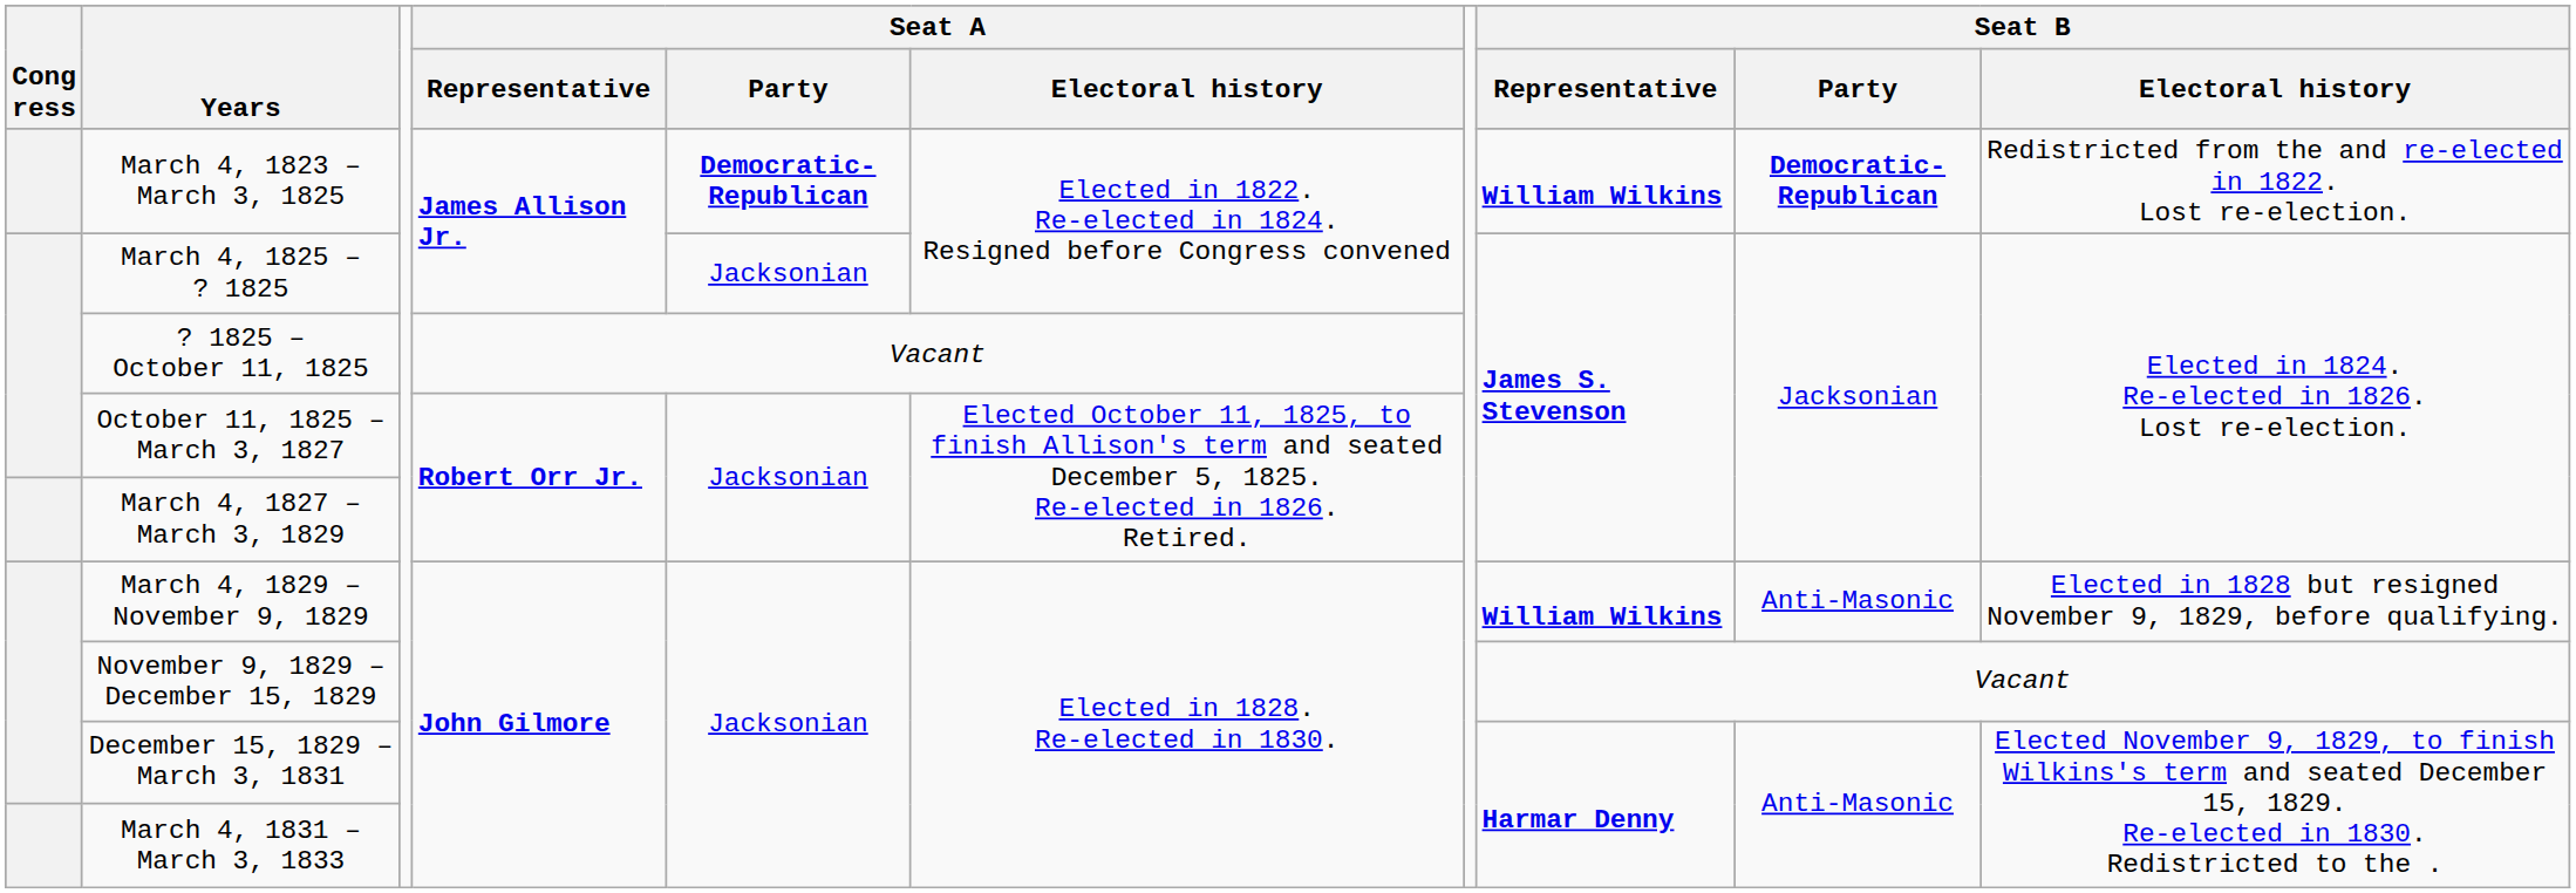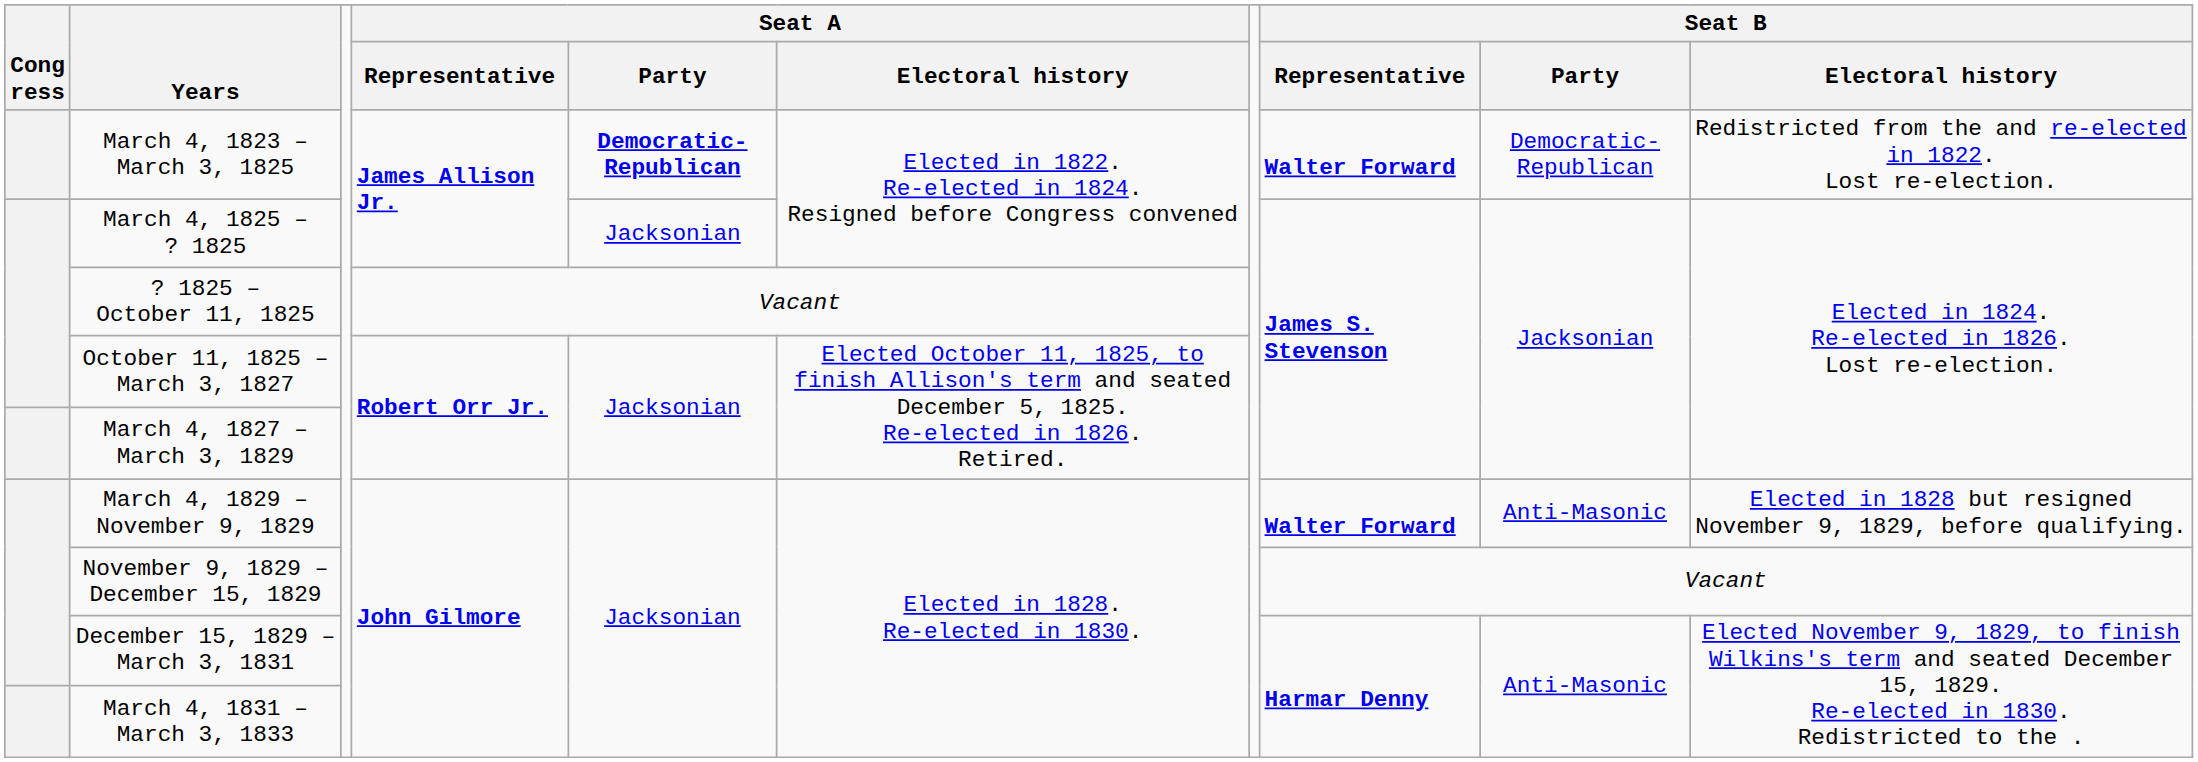 <table class=wikitable style="text-align:center">
 <tr valign=bottom>
 <th rowspan=2>Cong<br>ress</th>
 <th rowspan=2>Years</th>
 <td rowspan=99></td>
 <th colspan=3>Seat A</th>
 <td rowspan=99></td>
 <th colspan=3>Seat B</th>
 </tr>
 <tr style="height:3em">
 <th>Representative</th>
 <th>Party</th>
 <th>Electoral history</th>
 <th>Representative</th>
 <th>Party</th>
 <th>Electoral history</th>
 </tr>
 <tr style="height:3em">
 <th></th>
 <td nowrap>March 4, 1823 –<br>March 3, 1825</td>
 <td rowspan=2 align=left><strong><a href='#'>James Allison Jr.</a></strong><br></td>
 <td><strong><a href='#'>Democratic-Republican</a></strong></td>
 <td rowspan=2><a href='#'>Elected in 1822</a>.<br><a href='#'>Re-elected in 1824</a>.<br>Resigned before Congress convened</td>
-<td align=left><br><strong><a href='#'>William Wilkins</a> </strong><br></td>
-<td><strong><a href='#'>Democratic-Republican</a></strong></td>
+<td align=left><br><strong><a href='#'>Walter Forward</a></strong><br></td>
+<td><a href='#'>Democratic-Republican</a></td>
 <td>Redistricted from the  and <a href='#'>re-elected in 1822</a>.<br>Lost re-election.</td>
 </tr>
 <tr style="height:3em">
 <th rowspan=3></th>
 <td nowrap>March 4, 1825 –<br>? 1825</td>
 <td><a href='#'>Jacksonian</a></td>
 <td rowspan=4 align=left><strong><a href='#'>James S. Stevenson</a></strong><br></td>
 <td rowspan=4 ><a href='#'>Jacksonian</a></td>
 <td rowspan=4><a href='#'>Elected in 1824</a>.<br><a href='#'>Re-elected in 1826</a>.<br>Lost re-election.</td>
 </tr>
 <tr style="height:3em">
 <td nowrap>? 1825 –<br>October 11, 1825</td>
 <td colspan=3><em>Vacant</em></td>
 </tr>
 <tr style="height:3em">
 <td nowrap>October 11, 1825 –<br>March 3, 1827</td>
 <td rowspan=2 align=left><strong><a href='#'>Robert Orr Jr.</a></strong><br></td>
 <td rowspan=2 ><a href='#'>Jacksonian</a></td>
 <td rowspan=2><a href='#'>Elected October 11, 1825, to finish Allison's term</a> and seated December 5, 1825.<br><a href='#'>Re-elected in 1826</a>.<br>Retired.</td>
 </tr>
 <tr style="height:3em">
 <th></th>
 <td nowrap>March 4, 1827 –<br>March 3, 1829</td>
 </tr>
 <tr style="height:3em">
 <th rowspan=3></th>
 <td nowrap>March 4, 1829 –<br> November 9, 1829</td>
 <td rowspan=4 align=left><strong><a href='#'>John Gilmore</a></strong><br></td>
 <td rowspan=4 ><a href='#'>Jacksonian</a></td>
 <td rowspan=4><a href='#'>Elected in 1828</a>.<br><a href='#'>Re-elected in 1830</a>.<br></td>
-<td align=left><br><strong><a href='#'>William Wilkins</a> </strong><br></td>
+<td align=left><br><strong><a href='#'>Walter Forward</a></strong><br></td>
 <td><a href='#'>Anti-Masonic</a></td>
 <td><a href='#'>Elected in 1828</a> but resigned November 9, 1829, before qualifying.</td>
 </tr>
 <tr style="height:3em">
 <td nowrap>November 9, 1829 –<br>December 15, 1829</td>
 <td colspan=3><em>Vacant</em></td>
 </tr>
 <tr style="height:3em">
 <td nowrap>December 15, 1829 –<br>March 3, 1831</td>
 <td rowspan=2 align=left><br><strong><a href='#'>Harmar Denny</a></strong><br></td>
 <td rowspan=2 ><a href='#'>Anti-Masonic</a></td>
 <td rowspan=2><a href='#'>Elected November 9, 1829, to finish Wilkins's term</a> and seated December 15, 1829.<br><a href='#'>Re-elected in 1830</a>.<br>Redistricted to the .</td>
 </tr>
 <tr style="height:3em">
 <th></th>
 <td nowrap>March 4, 1831 –<br>March 3, 1833</td>
 </tr>
 </table>
